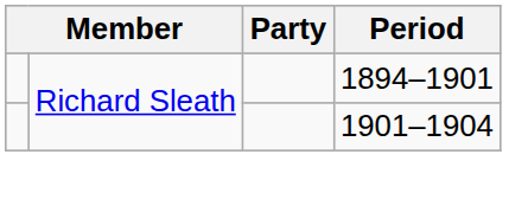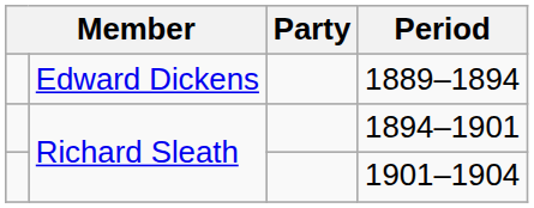 <table class="wikitable">
 <tr>
 <th colspan="2">Member</th>
 <th>Party</th>
 <th>Period</th>
+</tr>
+<tr>
+<td> </td>
+<td><a href='#'>Edward Dickens</a></td>
+<td></td>
+<td>1889–1894</td>
 </tr>
 <tr>
 <td> </td>
 <td rowspan="2"><a href='#'>Richard Sleath</a></td>
 <td></td>
 <td>1894–1901</td>
 </tr>
 <tr>
 <td> </td>
 <td></td>
 <td>1901–1904</td>
 </tr>
 </table>
